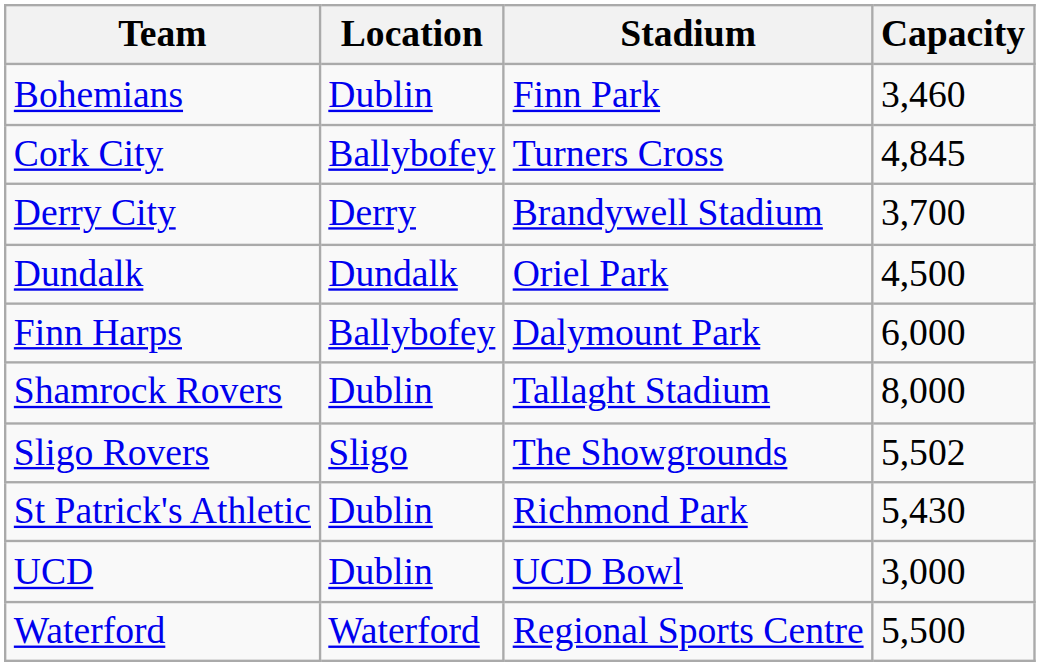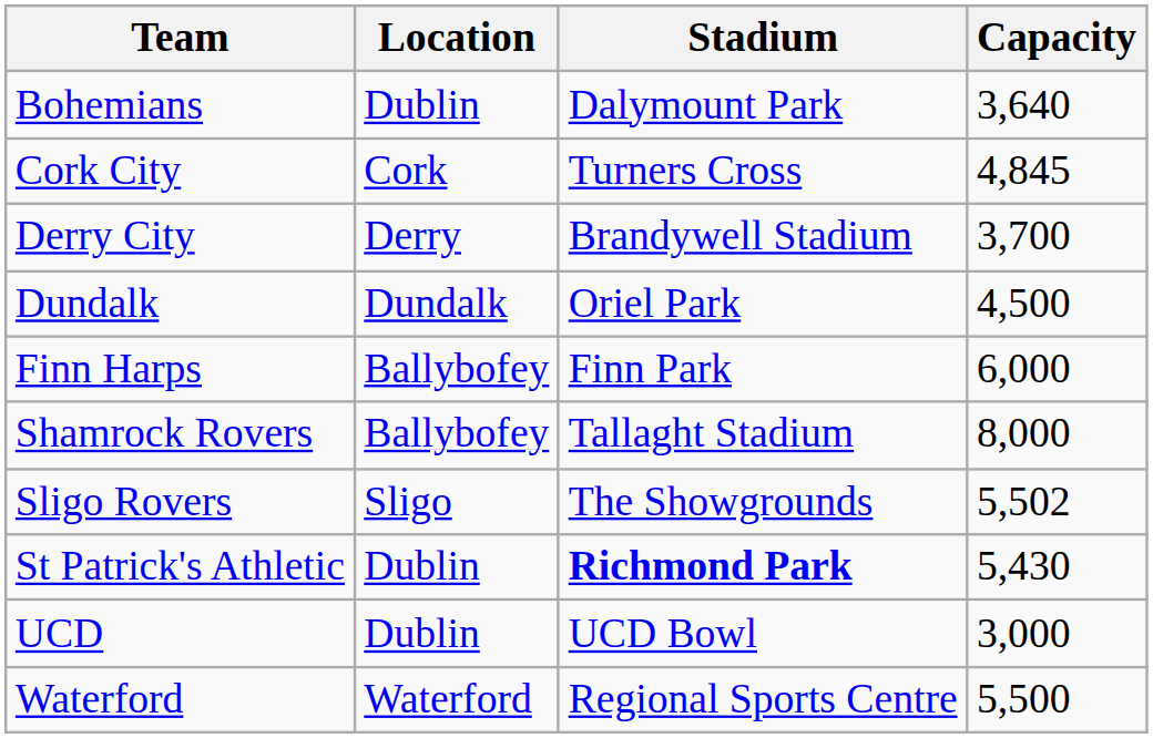 <table class="wikitable sortable">
 <tr>
 <th>Team</th>
 <th>Location</th>
 <th>Stadium</th>
 <th>Capacity</th>
 </tr>
 <tr>
 <td><a href='#'>Bohemians</a></td>
 <td><a href='#'>Dublin</a> </td>
-<td><a href='#'>Finn Park</a></td>
-<td>3,460</td>
+<td><a href='#'>Dalymount Park</a></td>
+<td>3,640</td>
 </tr>
 <tr>
 <td><a href='#'>Cork City</a></td>
-<td><a href='#'>Ballybofey</a></td>
+<td><a href='#'>Cork</a></td>
 <td><a href='#'>Turners Cross</a></td>
 <td>4,845</td>
 </tr>
 <tr>
 <td><a href='#'>Derry City</a></td>
 <td><a href='#'>Derry</a></td>
 <td><a href='#'>Brandywell Stadium</a></td>
 <td>3,700</td>
 </tr>
 <tr>
 <td><a href='#'>Dundalk</a></td>
 <td><a href='#'>Dundalk</a></td>
 <td><a href='#'>Oriel Park</a></td>
 <td>4,500</td>
 </tr>
 <tr>
 <td><a href='#'>Finn Harps</a></td>
 <td><a href='#'>Ballybofey</a></td>
-<td><a href='#'>Dalymount Park</a></td>
+<td><a href='#'>Finn Park</a></td>
 <td>6,000</td>
 </tr>
 <tr>
 <td><a href='#'>Shamrock Rovers</a></td>
-<td><a href='#'>Dublin</a> </td>
+<td><a href='#'>Ballybofey</a></td>
 <td><a href='#'>Tallaght Stadium</a></td>
 <td>8,000</td>
 </tr>
 <tr>
 <td><a href='#'>Sligo Rovers</a></td>
 <td><a href='#'>Sligo</a></td>
 <td><a href='#'>The Showgrounds</a></td>
 <td>5,502</td>
 </tr>
 <tr>
 <td><a href='#'>St Patrick's Athletic</a></td>
 <td><a href='#'>Dublin</a> </td>
-<td><a href='#'>Richmond Park</a></td>
+<td><strong><a href='#'>Richmond Park</a></strong></td>
 <td>5,430</td>
 </tr>
 <tr>
 <td><a href='#'>UCD</a></td>
 <td><a href='#'>Dublin</a> </td>
 <td><a href='#'>UCD Bowl</a></td>
 <td>3,000</td>
 </tr>
 <tr>
 <td><a href='#'>Waterford</a></td>
 <td><a href='#'>Waterford</a></td>
 <td><a href='#'>Regional Sports Centre</a></td>
 <td>5,500</td>
 </tr>
 </table>
